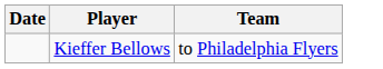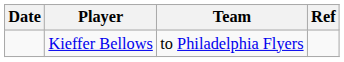 <table class="wikitable">
 <tr>
 <th>Date</th>
 <th>Player</th>
 <th>Team</th>
+<th>Ref</th>
 </tr>
 <tr>
 <td></td>
 <td><a href='#'>Kieffer Bellows</a></td>
 <td>to <a href='#'>Philadelphia Flyers</a></td>
+<td></td>
 </tr>
 </table>
